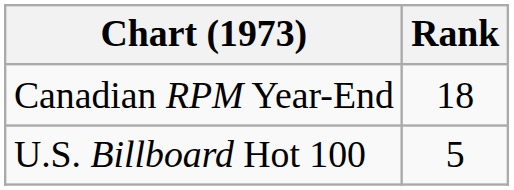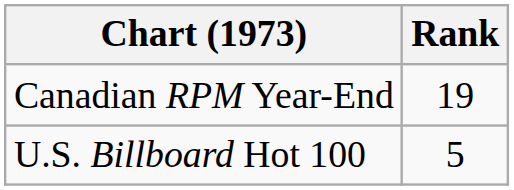 <table class="wikitable">
 <tr>
 <th align="left">Chart (1973)</th>
 <th style="text-align:center;">Rank</th>
 </tr>
 <tr>
 <td>Canadian <em>RPM</em> Year-End</td>
-<td style="text-align:center;">18</td>
+<td style="text-align:center;">19</td>
 </tr>
 <tr>
 <td>U.S. <em>Billboard</em> Hot 100</td>
 <td style="text-align:center;">5</td>
 </tr>
 </table>
